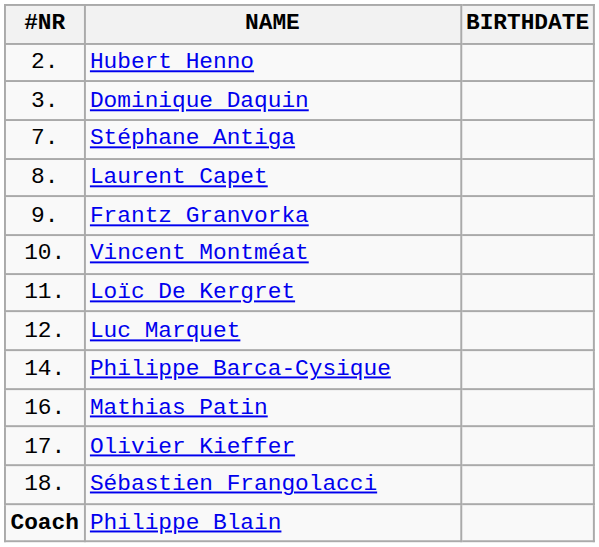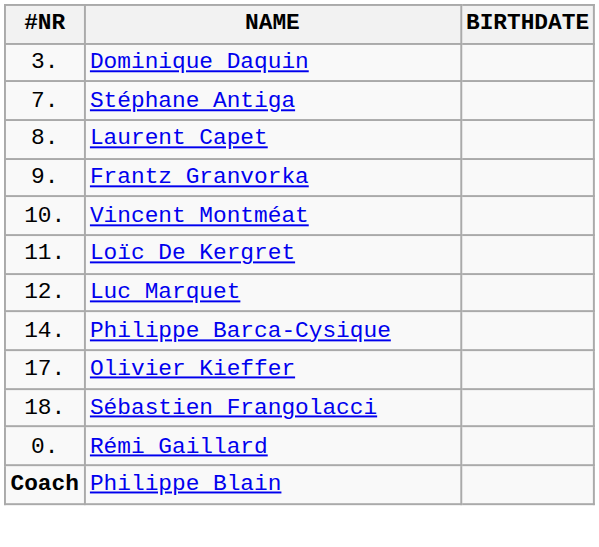 <table class="wikitable" style="border-collapse: collapse; font-size: 90%;">
 <tr>
 <th>#NR</th>
 <th align="left" style="width: 16em">NAME</th>
 <th>BIRTHDATE</th>
-</tr>
-<tr>
-<td align="center">2.</td>
-<td><a href='#'>Hubert Henno</a></td>
-<td align="center"></td>
 </tr>
 <tr>
 <td align="center">3.</td>
 <td><a href='#'>Dominique Daquin</a></td>
 <td align="center"></td>
 </tr>
 <tr>
 <td align="center">7.</td>
 <td><a href='#'>Stéphane Antiga</a></td>
 <td align="center"></td>
 </tr>
 <tr>
 <td align="center">8.</td>
 <td><a href='#'>Laurent Capet</a></td>
 <td align="center"></td>
 </tr>
 <tr>
 <td align="center">9.</td>
 <td><a href='#'>Frantz Granvorka</a></td>
 <td align="center"></td>
 </tr>
 <tr>
 <td align="center">10.</td>
 <td><a href='#'>Vincent Montméat</a></td>
 <td align="center"></td>
 </tr>
 <tr>
 <td align="center">11.</td>
 <td><a href='#'>Loïc De Kergret</a></td>
 <td align="center"></td>
 </tr>
 <tr>
 <td align="center">12.</td>
 <td><a href='#'>Luc Marquet</a></td>
 <td align="center"></td>
 </tr>
 <tr>
 <td align="center">14.</td>
 <td><a href='#'>Philippe Barca-Cysique</a></td>
 <td align="center"></td>
 </tr>
 <tr>
-<td align="center">16.</td>
-<td><a href='#'>Mathias Patin</a></td>
-<td align="center"></td>
-</tr>
-<tr>
 <td align="center">17.</td>
 <td><a href='#'>Olivier Kieffer</a></td>
 <td align="center"></td>
 </tr>
 <tr>
 <td align="center">18.</td>
 <td><a href='#'>Sébastien Frangolacci</a></td>
 <td align="center"></td>
 </tr>
 <tr>
+<td align="center">0.</td>
+<td><a href='#'>Rémi Gaillard</a></td>
+<td align="center"></td>
+</tr>
+<tr>
 <td align="center"><strong>Coach</strong></td>
 <td><a href='#'>Philippe Blain</a></td>
 <td align="center"></td>
 </tr>
 </table>
